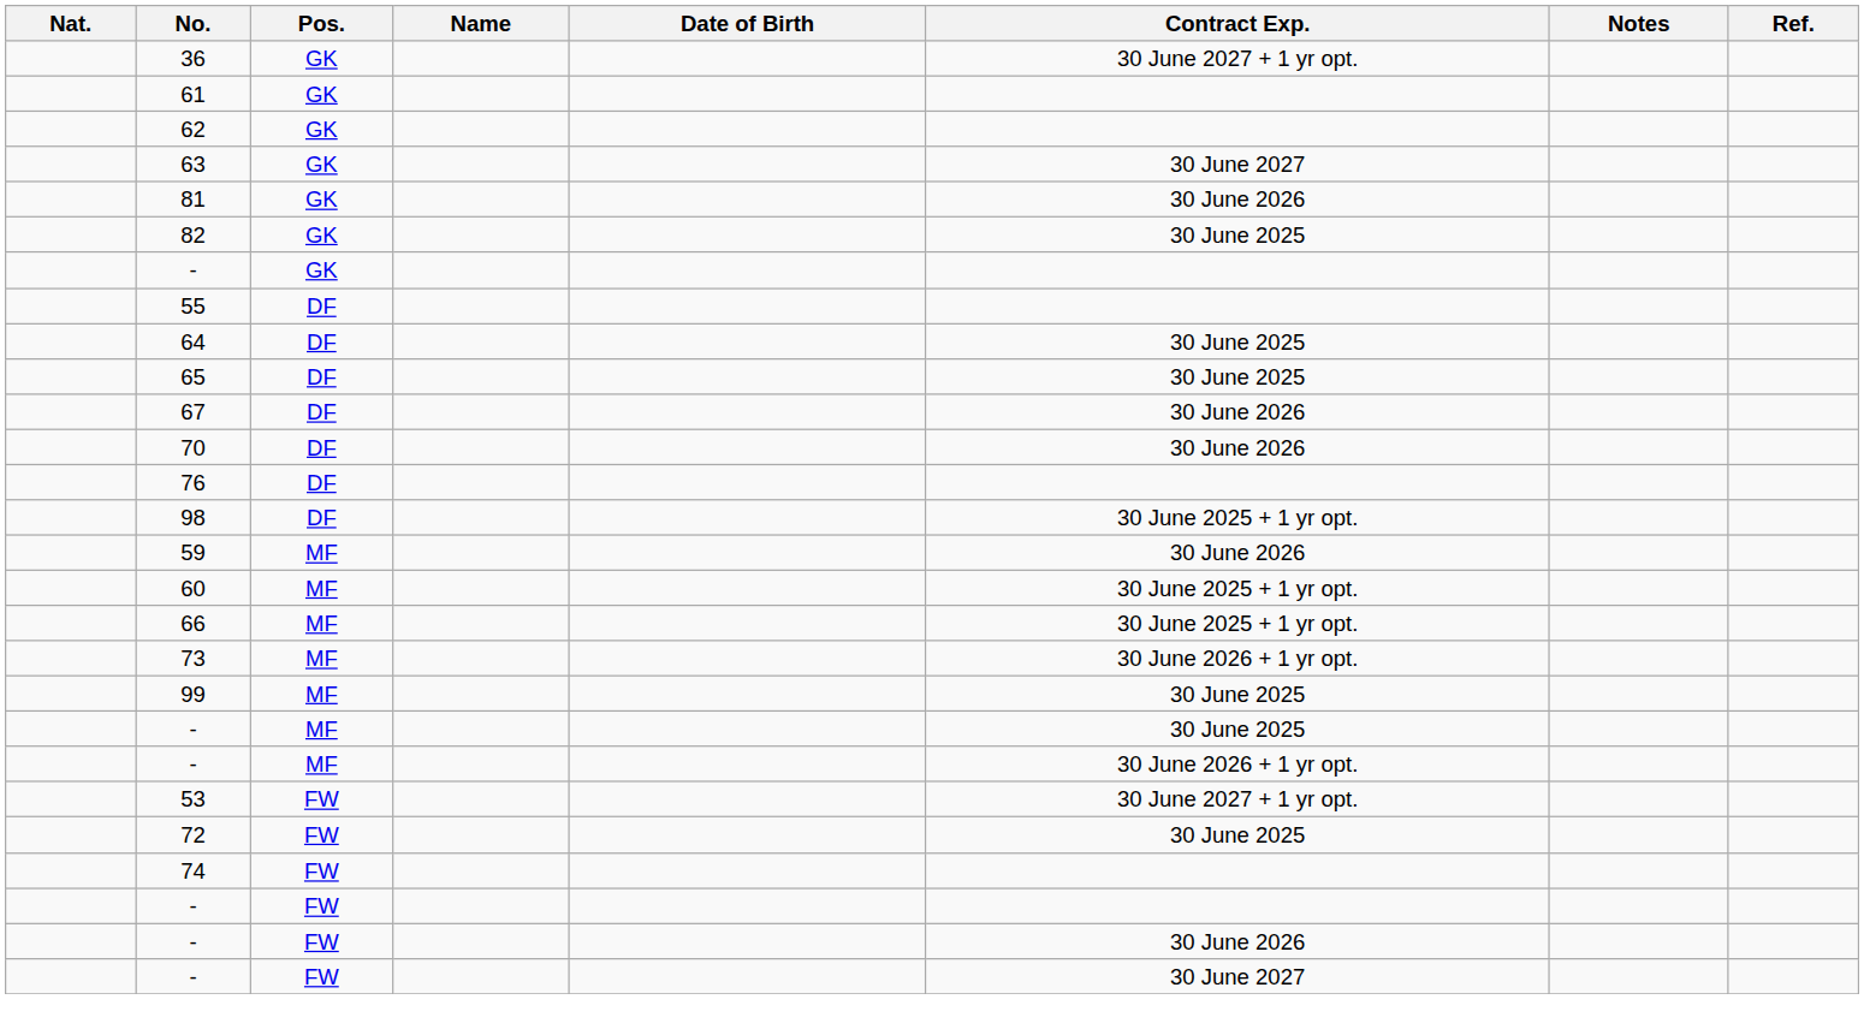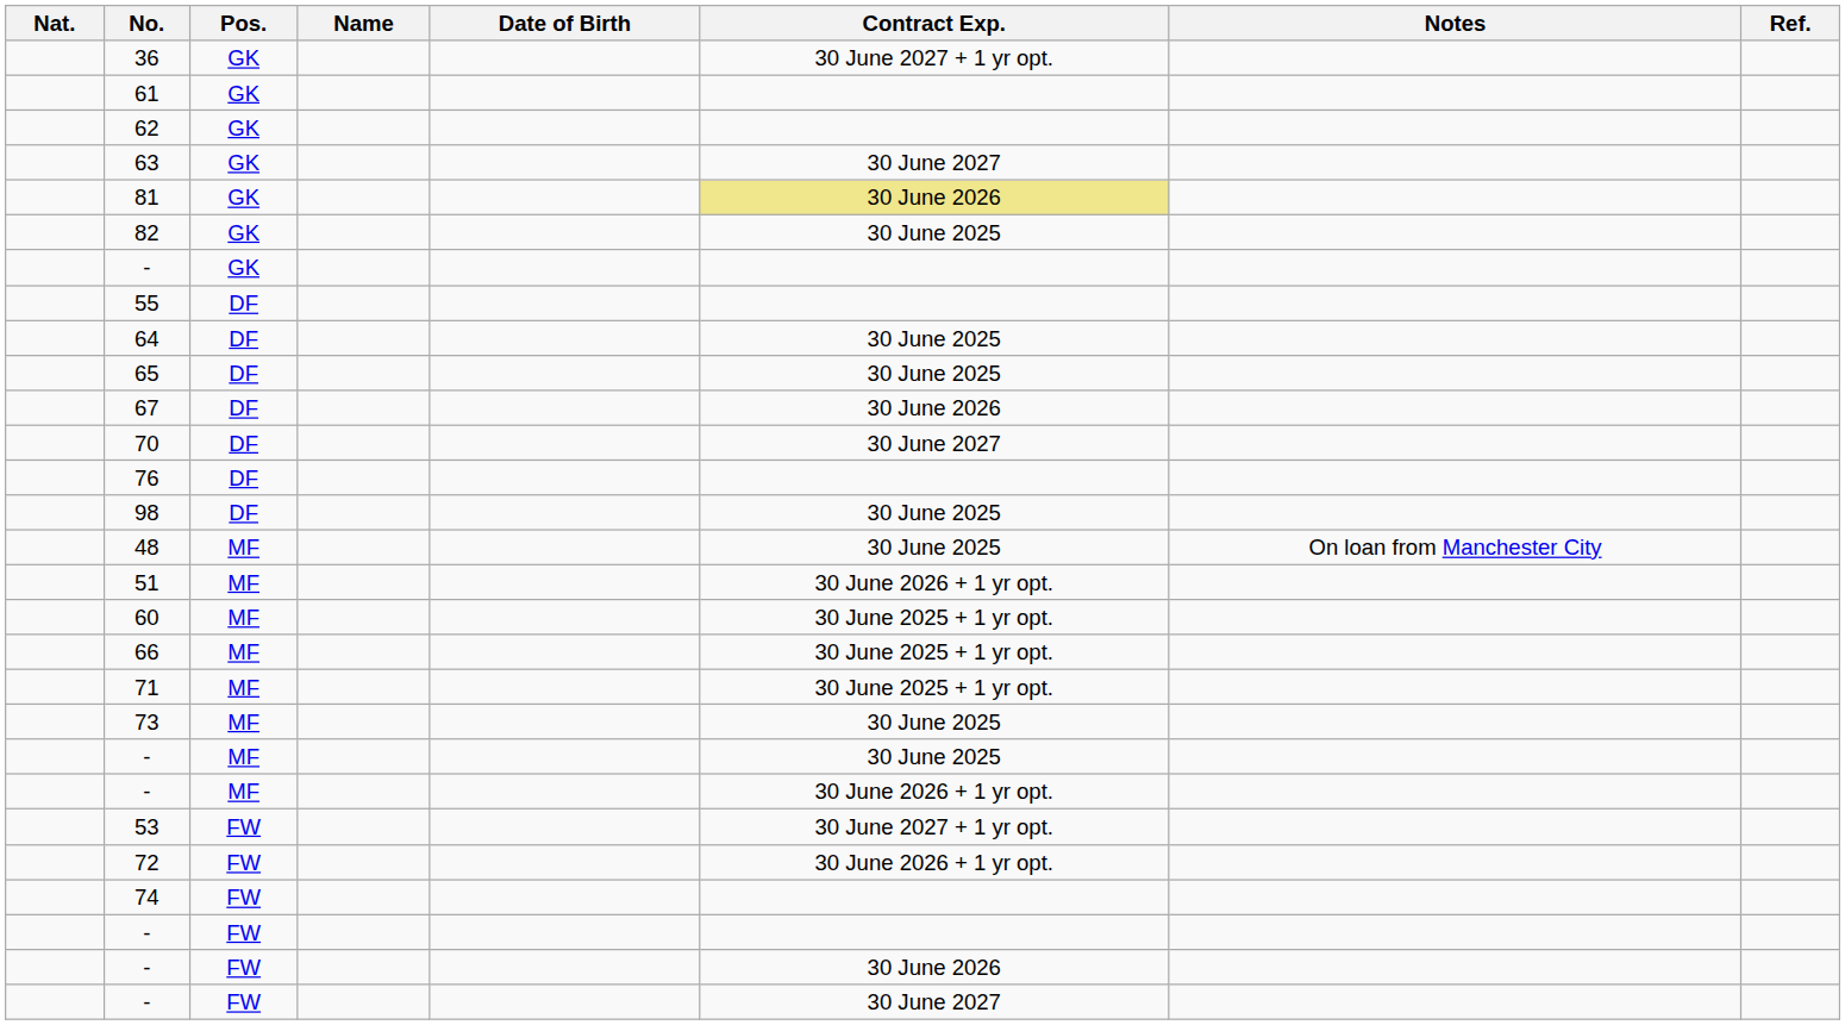 <table class="wikitable sortable plainrowheaders" style="font-size:95%; width:100%;">
 <tr https://www.premierleague.com/news/4030168>
 <th scope=col>Nat.</th>
 <th scope=col>No.</th>
 <th scope=col>Pos.</th>
 <th scope=col>Name</th>
 <th scope=col>Date of Birth</th>
 <th scope=col>Contract Exp.</th>
 <th scope=col>Notes</th>
 <th scope=col class="unsortable">Ref.</th>
 </tr>
 <tr>
 <td align=center></td>
 <td align=center>36</td>
 <td align=center><a href='#'>GK</a></td>
 <td align=left></td>
 <td align=right></td>
 <td align=center>30 June 2027 + 1 yr opt.</td>
 <td align=center></td>
 <td align=center></td>
 </tr>
 <tr>
 <td align=center></td>
 <td align=center>61</td>
 <td align=center><a href='#'>GK</a></td>
 <td align=left></td>
 <td align=right></td>
 <td align=center></td>
 <td align=center></td>
 <td align=center></td>
 </tr>
 <tr>
 <td align=center></td>
 <td align=center>62</td>
 <td align=center><a href='#'>GK</a></td>
 <td align=left></td>
 <td align=right></td>
 <td align=center></td>
 <td align=center></td>
 <td align=center></td>
 </tr>
 <tr>
 <td align=center></td>
 <td align=center>63</td>
 <td align=center><a href='#'>GK</a></td>
 <td align=left></td>
 <td align=right></td>
 <td align=center>30 June 2027</td>
 <td align=center></td>
 <td align=center></td>
 </tr>
 <tr>
 <td align=center></td>
 <td align=center>81</td>
 <td align=center><a href='#'>GK</a></td>
 <td align=left></td>
 <td align=right></td>
-<td align=center>30 June 2026</td>
+<td align=center style="background: khaki;">30 June 2026</td>
 <td align=center></td>
 <td align=center></td>
 </tr>
 <tr>
 <td align=center></td>
 <td align=center>82</td>
 <td align=center><a href='#'>GK</a></td>
 <td align=left></td>
 <td align=right></td>
 <td align=center>30 June 2025</td>
 <td align=center></td>
 <td align=center></td>
 </tr>
 <tr>
 <td align=center></td>
 <td align=center>-</td>
 <td align=center><a href='#'>GK</a></td>
 <td align=left></td>
 <td align=right></td>
 <td align=center></td>
 <td align=center></td>
 <td align=center></td>
 </tr>
 <tr>
 <td align=center></td>
 <td align=center>55</td>
 <td align=center><a href='#'>DF</a></td>
 <td align=left></td>
 <td align=right></td>
 <td align=center></td>
 <td align=center></td>
 <td align=center></td>
 </tr>
 <tr>
 <td align=center></td>
 <td align=center>64</td>
 <td align=center><a href='#'>DF</a></td>
 <td align=left></td>
 <td align=right></td>
 <td align=center>30 June 2025</td>
 <td align=center></td>
 <td align=center></td>
 </tr>
 <tr>
 <td align=center></td>
 <td align=center>65</td>
 <td align=center><a href='#'>DF</a></td>
 <td align=left></td>
 <td align=right></td>
 <td align=center>30 June 2025</td>
 <td align=center></td>
 <td align=center></td>
 </tr>
 <tr>
 <td align=center></td>
 <td align=center>67</td>
 <td align=center><a href='#'>DF</a></td>
 <td align=left></td>
 <td align=right></td>
 <td align=center>30 June 2026</td>
 <td align=center></td>
 <td align=center></td>
 </tr>
 <tr>
 <td align=center></td>
 <td align=center>70</td>
 <td align=center><a href='#'>DF</a></td>
 <td align=left></td>
 <td align=right></td>
-<td align=center>30 June 2026</td>
+<td align=center>30 June 2027</td>
 <td align=center></td>
 <td align=center></td>
 </tr>
 <tr>
 <td align=center></td>
 <td align=center>76</td>
 <td align=center><a href='#'>DF</a></td>
 <td align=left></td>
 <td align=right></td>
 <td align=center></td>
 <td align=center></td>
 <td align=center></td>
 </tr>
 <tr>
 <td align=center></td>
 <td align=center>98</td>
 <td align=center><a href='#'>DF</a></td>
 <td align=left></td>
 <td align=right></td>
-<td align=center>30 June 2025 + 1 yr opt.</td>
+<td align=center>30 June 2025</td>
 <td align=center></td>
 <td align=center></td>
 </tr>
 <tr>
 <td align=center></td>
-<td align=center>59</td>
+<td align=center>48</td>
 <td align=center><a href='#'>MF</a></td>
 <td align=left></td>
 <td align=right></td>
-<td align=center>30 June 2026</td>
+<td align=center>30 June 2025</td>
+<td align=center>On loan from <a href='#'>Manchester City</a></td>
+<td align=center></td>
+</tr>
+<tr>
+<td align=center></td>
+<td align=center>51</td>
+<td align=center><a href='#'>MF</a></td>
+<td align=left></td>
+<td align=right></td>
+<td align=center>30 June 2026 + 1 yr opt.</td>
 <td align=center></td>
 <td align=center></td>
 </tr>
 <tr>
 <td align=center></td>
 <td align=center>60</td>
 <td align=center><a href='#'>MF</a></td>
 <td align=left></td>
 <td align=right></td>
 <td align=center>30 June 2025 + 1 yr opt.</td>
 <td align=center></td>
 <td align=center></td>
 </tr>
 <tr>
 <td align=center></td>
 <td align=center>66</td>
 <td align=center><a href='#'>MF</a></td>
 <td align=left></td>
 <td align=right></td>
 <td align=center>30 June 2025 + 1 yr opt.</td>
 <td align=center></td>
 <td align=center></td>
 </tr>
 <tr>
 <td align=center></td>
-<td align=center>73</td>
+<td align=center>71</td>
 <td align=center><a href='#'>MF</a></td>
 <td align=left></td>
 <td align=right></td>
-<td align=center>30 June 2026 + 1 yr opt.</td>
+<td align=center>30 June 2025 + 1 yr opt.</td>
 <td align=center></td>
 <td align=center></td>
 </tr>
 <tr>
 <td align=center></td>
-<td align=center>99</td>
+<td align=center>73</td>
 <td align=center><a href='#'>MF</a></td>
 <td align=left></td>
 <td align=right></td>
 <td align=center>30 June 2025</td>
 <td align=center></td>
 <td align=center></td>
 </tr>
 <tr>
 <td align=center></td>
 <td align=center>-</td>
 <td align=center><a href='#'>MF</a></td>
 <td align=left></td>
 <td align=right></td>
 <td align=center>30 June 2025</td>
 <td align=center></td>
 <td align=center></td>
 </tr>
 <tr>
 <td align=center></td>
 <td align=center>-</td>
 <td align=center><a href='#'>MF</a></td>
 <td align=left></td>
 <td align=right></td>
 <td align=center>30 June 2026 + 1 yr opt.</td>
 <td align=center></td>
 <td align=center></td>
 </tr>
 <tr>
 <td align=center></td>
 <td align=center>53</td>
 <td align=center><a href='#'>FW</a></td>
 <td align=left></td>
 <td align=right></td>
 <td align=center>30 June 2027 + 1 yr opt.</td>
 <td align=center></td>
 <td align=center></td>
 </tr>
 <tr>
 <td align=center></td>
 <td align=center>72</td>
 <td align=center><a href='#'>FW</a></td>
 <td align=left></td>
 <td align=right></td>
-<td align=center>30 June 2025</td>
+<td align=center>30 June 2026 + 1 yr opt.</td>
 <td align=center></td>
 <td align=center></td>
 </tr>
 <tr>
 <td align=center></td>
 <td align=center>74</td>
 <td align=center><a href='#'>FW</a></td>
 <td align=left></td>
 <td align=right></td>
 <td align=center></td>
 <td align=center></td>
 <td align=center></td>
 </tr>
 <tr>
 <td align=center></td>
 <td align=center>-</td>
 <td align=center><a href='#'>FW</a></td>
 <td align=left></td>
 <td align=right></td>
 <td align=center></td>
 <td align=center></td>
 <td align=center></td>
 </tr>
 <tr>
 <td align=center></td>
 <td align=center>-</td>
 <td align=center><a href='#'>FW</a></td>
 <td align=left></td>
 <td align=right></td>
 <td align=center>30 June 2026</td>
 <td align=center></td>
 <td align=center></td>
 </tr>
 <tr>
 <td align=center></td>
 <td align=center>-</td>
 <td align=center><a href='#'>FW</a></td>
 <td align=left></td>
 <td align=right></td>
 <td align=center>30 June 2027</td>
 <td align=center></td>
 <td align=center></td>
 </tr>
 </table>
